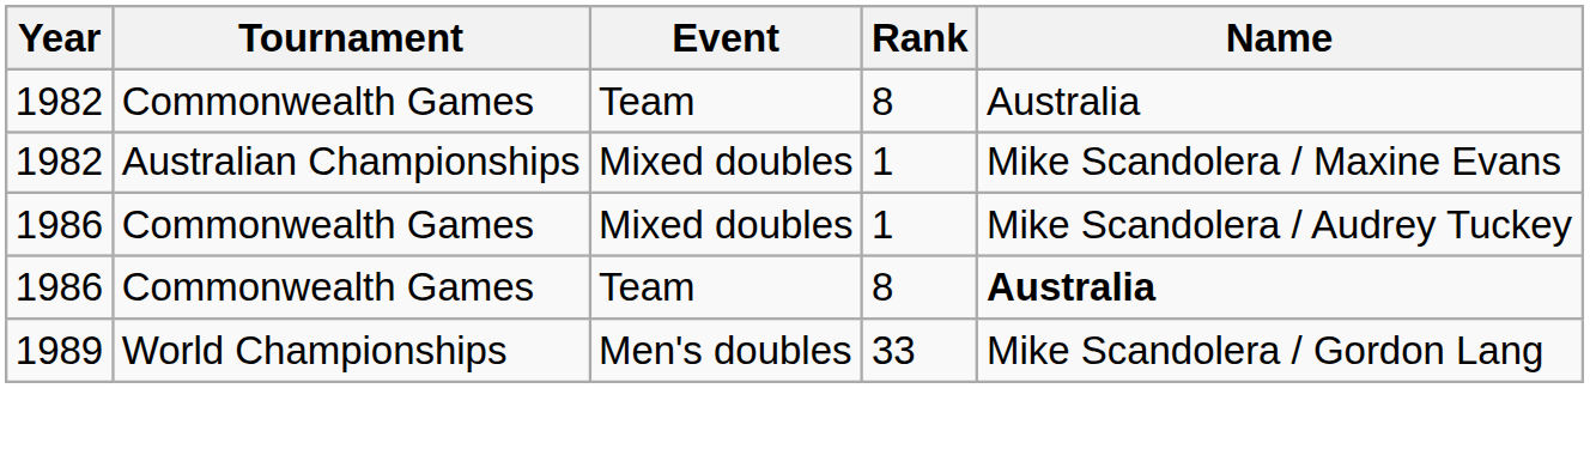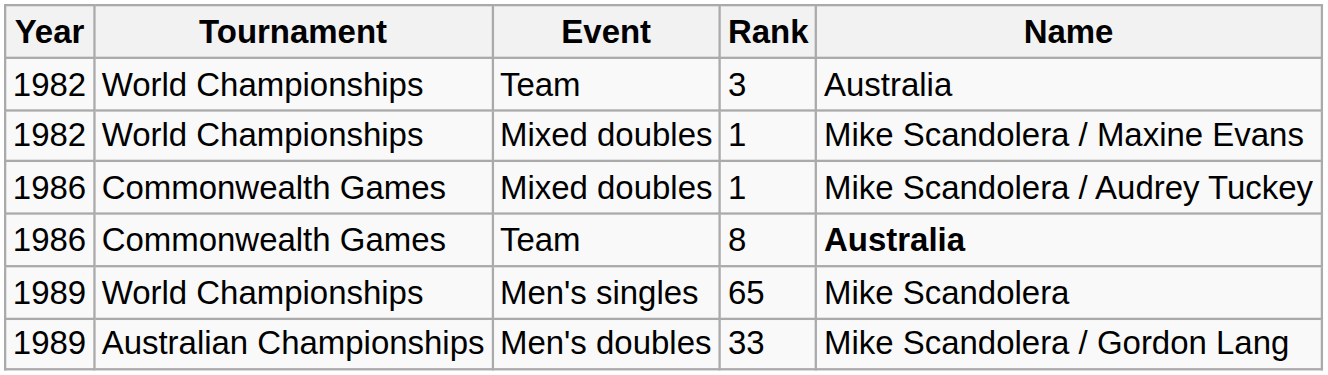 <table class=wikitable style=font-size:90%;>
 <tr>
 <th>Year</th>
 <th>Tournament</th>
 <th>Event</th>
 <th>Rank</th>
 <th>Name</th>
 </tr>
 <tr>
 <td>1982</td>
-<td>Commonwealth Games</td>
+<td>World Championships</td>
 <td>Team</td>
-<td>8</td>
+<td>3</td>
 <td>Australia</td>
 </tr>
 <tr>
 <td>1982</td>
-<td>Australian Championships</td>
+<td>World Championships</td>
 <td>Mixed doubles</td>
 <td>1</td>
 <td>Mike Scandolera / Maxine Evans</td>
 </tr>
 <tr>
 <td>1986</td>
 <td>Commonwealth Games</td>
 <td>Mixed doubles</td>
 <td>1</td>
 <td>Mike Scandolera / Audrey Tuckey</td>
 </tr>
 <tr>
 <td>1986</td>
 <td>Commonwealth Games</td>
 <td>Team</td>
 <td>8</td>
 <td><strong>Australia</strong></td>
 </tr>
 <tr>
 <td>1989</td>
 <td>World Championships</td>
+<td>Men's singles</td>
+<td>65</td>
+<td>Mike Scandolera</td>
+</tr>
+<tr>
+<td>1989</td>
+<td>Australian Championships</td>
 <td>Men's doubles</td>
 <td>33</td>
 <td>Mike Scandolera / Gordon Lang</td>
 </tr>
 </table>
